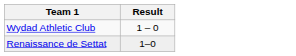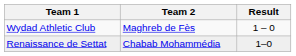 <table class="wikitable">
 <tr>
 <th width="180">Team 1</th>
+<th width="180">Team 2</th>
 <th width="80">Result</th>
 </tr>
 <tr>
 <td><a href='#'>Wydad Athletic Club</a></td>
+<td><a href='#'>Maghreb de Fès</a></td>
 <td align="center">1 – 0</td>
 </tr>
 <tr style="background:#EFEFEF">
 <td><a href='#'>Renaissance de Settat</a></td>
+<td><a href='#'>Chabab Mohammédia</a></td>
 <td align="center">1–0</td>
 </tr>
 </table>
